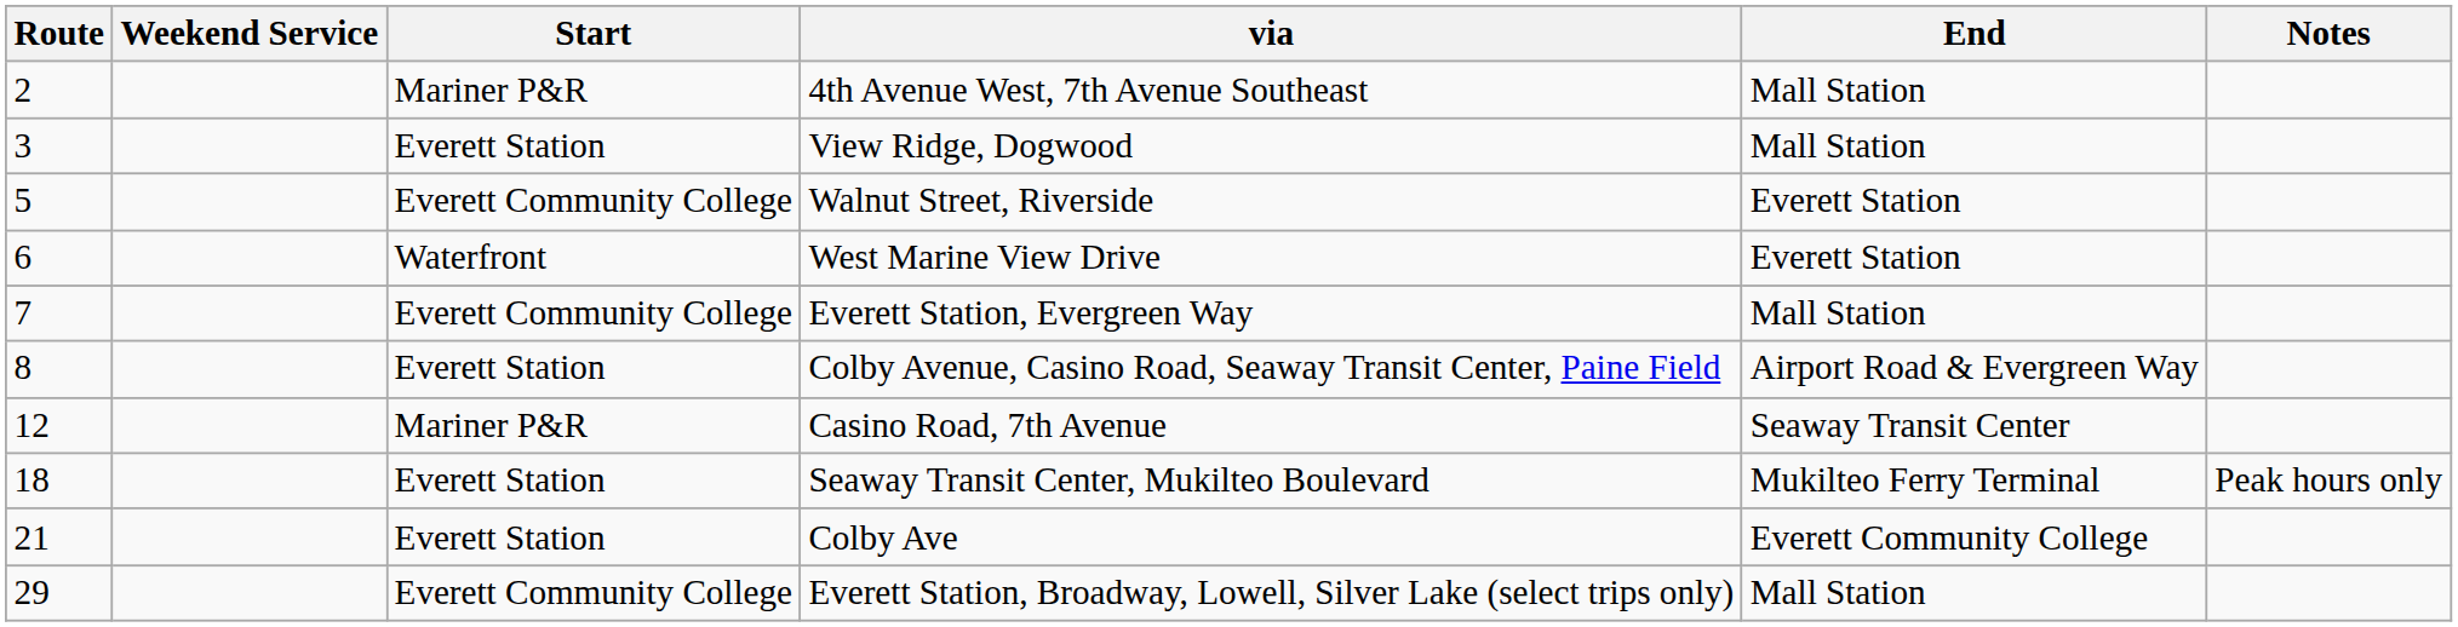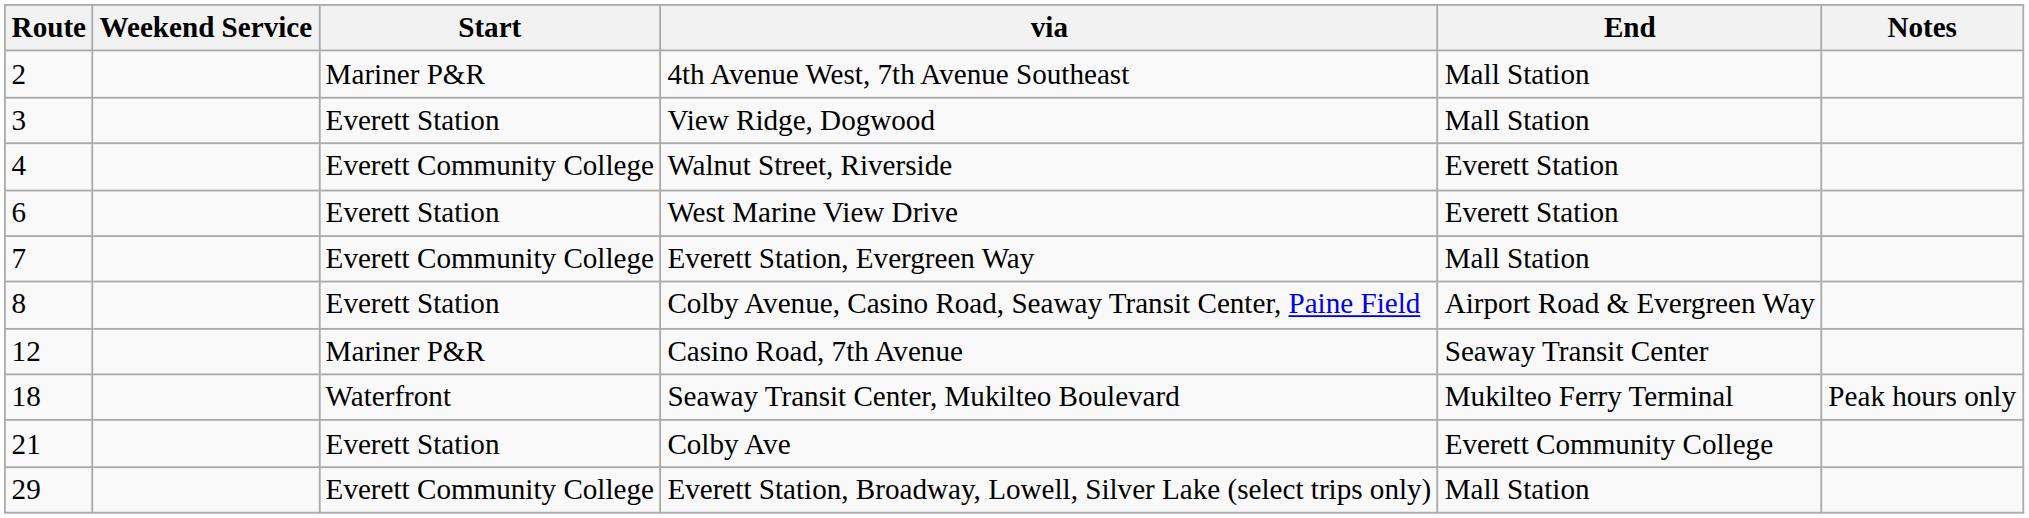 <table class="wikitable" border="1">
 <tr>
 <th>Route</th>
 <th>Weekend Service</th>
 <th>Start</th>
 <th>via</th>
 <th>End</th>
 <th>Notes</th>
 </tr>
 <tr>
 <td>2</td>
 <td></td>
 <td>Mariner P&R</td>
 <td>4th Avenue West, 7th Avenue Southeast</td>
 <td>Mall Station</td>
 <td></td>
 </tr>
 <tr>
 <td>3</td>
 <td></td>
 <td>Everett Station</td>
 <td>View Ridge, Dogwood</td>
 <td>Mall Station</td>
 <td></td>
 </tr>
 <tr>
-<td>5</td>
+<td>4</td>
 <td></td>
 <td>Everett Community College</td>
 <td>Walnut Street, Riverside</td>
 <td>Everett Station</td>
 <td></td>
 </tr>
 <tr>
 <td>6</td>
 <td></td>
-<td>Waterfront</td>
+<td>Everett Station</td>
 <td>West Marine View Drive</td>
 <td>Everett Station</td>
 <td></td>
 </tr>
 <tr>
 <td>7</td>
 <td></td>
 <td>Everett Community College</td>
 <td>Everett Station, Evergreen Way</td>
 <td>Mall Station</td>
 <td></td>
 </tr>
 <tr>
 <td>8</td>
 <td></td>
 <td>Everett Station</td>
 <td>Colby Avenue, Casino Road, Seaway Transit Center, <a href='#'>Paine Field</a></td>
 <td>Airport Road & Evergreen Way</td>
 <td></td>
 </tr>
 <tr>
 <td>12</td>
 <td></td>
 <td>Mariner P&R</td>
 <td>Casino Road, 7th Avenue</td>
 <td>Seaway Transit Center</td>
 <td></td>
 </tr>
 <tr>
 <td>18</td>
 <td></td>
-<td>Everett Station</td>
+<td>Waterfront</td>
 <td>Seaway Transit Center, Mukilteo Boulevard</td>
 <td>Mukilteo Ferry Terminal</td>
 <td>Peak hours only</td>
 </tr>
 <tr>
 <td>21</td>
 <td></td>
 <td>Everett Station</td>
 <td>Colby Ave</td>
 <td>Everett Community College</td>
 <td></td>
 </tr>
 <tr>
 <td>29</td>
 <td></td>
 <td>Everett Community College</td>
 <td>Everett Station, Broadway, Lowell, Silver Lake (select trips only)</td>
 <td>Mall Station</td>
 <td></td>
 </tr>
 </table>
